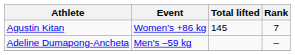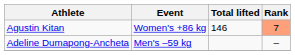 <table class="wikitable" style="font-size:90%">
 <tr>
 <th>Athlete</th>
 <th>Event</th>
 <th>Total lifted</th>
 <th>Rank</th>
 </tr>
 <tr>
 <td><a href='#'>Agustin Kitan</a></td>
 <td><a href='#'>Women's +86 kg</a></td>
-<td>145</td>
-<td align=center>7</td>
+<td>146</td>
+<td align=center style="background: lightsalmon;">7</td>
 </tr>
 <tr>
 <td><a href='#'>Adeline Dumapong-Ancheta</a></td>
 <td><a href='#'>Men's –59 kg</a></td>
 <td></td>
 <td align=center>–</td>
 </tr>
 <tr>
 </tr>
 </table>
